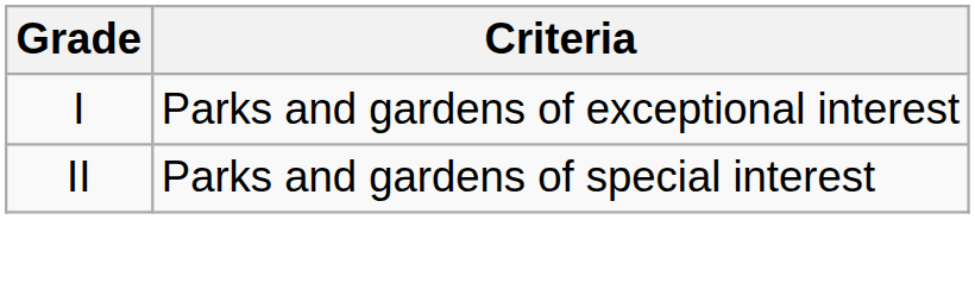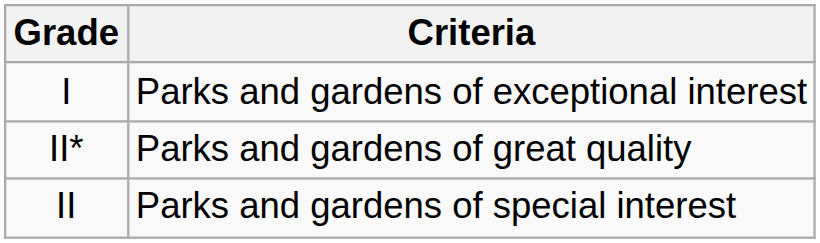 <table class="wikitable">
 <tr>
 <th>Grade</th>
 <th>Criteria</th>
 </tr>
 <tr>
 <td align="center" >I</td>
 <td>Parks and gardens of exceptional interest</td>
 </tr>
 <tr>
+<td align="center" >II*</td>
+<td>Parks and gardens of great quality</td>
+</tr>
+<tr>
 <td align="center" >II</td>
 <td>Parks and gardens of special interest</td>
 </tr>
 </table>
